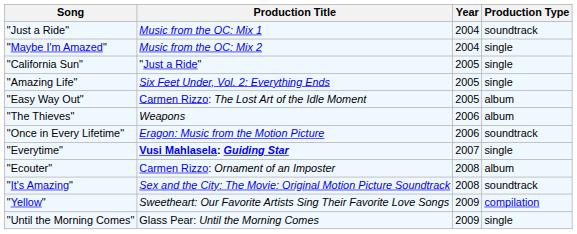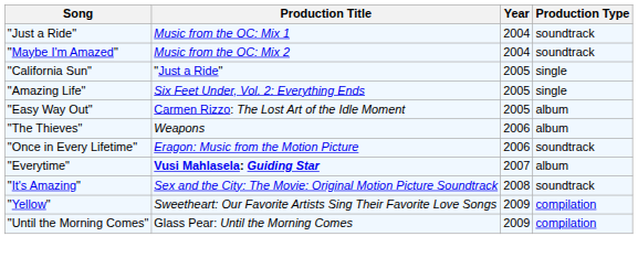 <table class="wikitable"|width=100%>
 <tr style="background:#eee;">
 <th align="left">Song</th>
 <th align="left">Production Title</th>
 <th align="left">Year</th>
 <th align="left">Production Type</th>
 </tr>
 <tr style="background:#f0f8ff;">
 <td align="left">"Just a Ride"</td>
 <td align="left"><em><a href='#'>Music from the OC: Mix 1</a></em></td>
 <td style="text-align:center;">2004</td>
 <td align="left">soundtrack</td>
 </tr>
 <tr style="background:#f0f8ff;">
 <td align="left">"<a href='#'>Maybe I'm Amazed</a>"</td>
 <td align="left"><em><a href='#'>Music from the OC: Mix 2</a></em></td>
 <td style="text-align:center;">2004</td>
-<td align="left">single</td>
+<td align="left">soundtrack</td>
 </tr>
 <tr style="background:#f0f8ff;">
 <td align="left">"California Sun"</td>
 <td align="left">"<a href='#'>Just a Ride</a>"</td>
 <td style="text-align:center;">2005</td>
 <td align="left">single</td>
 </tr>
 <tr style="background:#f0f8ff;">
 <td align="left">"Amazing Life"</td>
 <td align="left"><em><a href='#'>Six Feet Under, Vol. 2: Everything Ends</a></em></td>
 <td style="text-align:center;">2005</td>
 <td align="left">single</td>
 </tr>
 <tr style="background:#f0f8ff;">
 <td align="left">"Easy Way Out"</td>
 <td align="left"><a href='#'>Carmen Rizzo</a>: <em>The Lost Art of the Idle Moment</em></td>
 <td style="text-align:center;">2005</td>
 <td align="left">album</td>
 </tr>
 <tr style="background:#f0f8ff;">
 <td align="left">"The Thieves"</td>
 <td align="left"><em>Weapons</em></td>
 <td style="text-align:center;">2006</td>
 <td align="left">album</td>
 </tr>
 <tr style="background:#f0f8ff;">
 <td align="left">"Once in Every Lifetime"</td>
 <td align="left"><a href='#'><em>Eragon: Music from the Motion Picture</em></a></td>
 <td style="text-align:center;">2006</td>
 <td align="left">soundtrack</td>
 </tr>
 <tr style="background:#f0f8ff;">
 <td align="left">"Everytime"</td>
 <td align="left"><strong><a href='#'>Vusi Mahlasela</a>: <em><a href='#'>Guiding Star</a></em></strong></td>
 <td style="text-align:center;">2007</td>
-<td align="left">single</td>
-</tr>
-<tr style="background:#f0f8ff;">
-<td align="left">"Ecouter"</td>
-<td align="left"><a href='#'>Carmen Rizzo</a>: <em>Ornament of an Imposter</em></td>
-<td style="text-align:center;">2008</td>
 <td align="left">album</td>
 </tr>
 <tr style="background:#f0f8ff;">
 <td align="left">"<a href='#'>It's Amazing</a>"</td>
 <td align="left"><em><a href='#'>Sex and the City: The Movie: Original Motion Picture Soundtrack</a></em></td>
 <td style="text-align:center;">2008</td>
 <td align="left">soundtrack</td>
 </tr>
 <tr style="background:#f0f8ff;">
 <td align="left">"<a href='#'>Yellow</a>"</td>
 <td align="left"><em>Sweetheart: Our Favorite Artists Sing Their Favorite Love Songs</em></td>
 <td style="text-align:center;">2009</td>
 <td align="left"><a href='#'>compilation</a></td>
 </tr>
 <tr style="background:#f0f8ff;">
 <td align="left">"Until the Morning Comes"</td>
 <td align="left">Glass Pear: <em>Until the Morning Comes</em></td>
 <td style="text-align:center;">2009</td>
-<td align="left">single</td>
+<td align="left"><a href='#'>compilation</a></td>
 </tr>
 </table>
